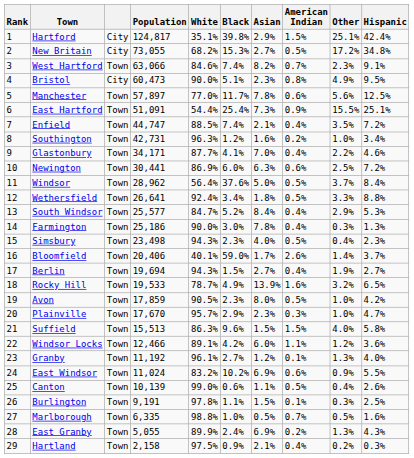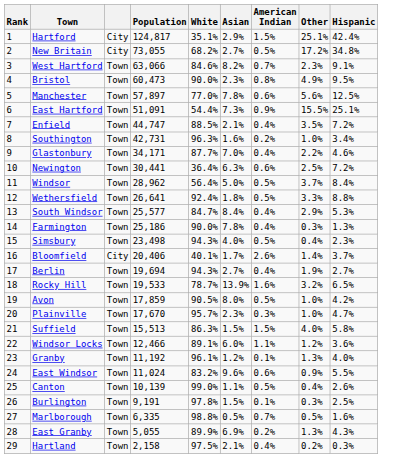 <table class="wikitable sortable">
 <tr valign=bottom>
 <th>Rank</th>
 <th>Town</th>
 <th></th>
 <th>Population</th>
 <th>White</th>
-<th>Black</th>
 <th>Asian</th>
 <th>American<br>Indian</th>
 <th>Other</th>
 <th>Hispanic</th>
 </tr>
 <tr>
 <td>1</td>
 <td><a href='#'>Hartford</a></td>
 <td>City</td>
 <td>124,817</td>
 <td>35.1%</td>
-<td>39.8%</td>
 <td>2.9%</td>
 <td>1.5%</td>
 <td>25.1%</td>
 <td>42.4%</td>
 </tr>
 <tr>
 <td>2</td>
 <td><a href='#'>New Britain</a></td>
 <td>City</td>
 <td>73,055</td>
 <td>68.2%</td>
-<td>15.3%</td>
 <td>2.7%</td>
 <td>0.5%</td>
 <td>17.2%</td>
 <td>34.8%</td>
 </tr>
 <tr>
 <td>3</td>
 <td><a href='#'>West Hartford</a></td>
 <td>Town</td>
 <td>63,066</td>
 <td>84.6%</td>
-<td>7.4%</td>
 <td>8.2%</td>
 <td>0.7%</td>
 <td>2.3%</td>
 <td>9.1%</td>
 </tr>
 <tr>
 <td>4</td>
 <td><a href='#'>Bristol</a></td>
-<td>City</td>
+<td>Town</td>
 <td>60,473</td>
 <td>90.0%</td>
-<td>5.1%</td>
 <td>2.3%</td>
 <td>0.8%</td>
 <td>4.9%</td>
 <td>9.5%</td>
 </tr>
 <tr>
 <td>5</td>
 <td><a href='#'>Manchester</a></td>
 <td>Town</td>
 <td>57,897</td>
 <td>77.0%</td>
-<td>11.7%</td>
 <td>7.8%</td>
 <td>0.6%</td>
 <td>5.6%</td>
 <td>12.5%</td>
 </tr>
 <tr>
 <td>6</td>
 <td><a href='#'>East Hartford</a></td>
 <td>Town</td>
 <td>51,091</td>
 <td>54.4%</td>
-<td>25.4%</td>
 <td>7.3%</td>
 <td>0.9%</td>
 <td>15.5%</td>
 <td>25.1%</td>
 </tr>
 <tr>
 <td>7</td>
 <td><a href='#'>Enfield</a></td>
 <td>Town</td>
 <td>44,747</td>
 <td>88.5%</td>
-<td>7.4%</td>
 <td>2.1%</td>
 <td>0.4%</td>
 <td>3.5%</td>
 <td>7.2%</td>
 </tr>
 <tr>
 <td>8</td>
 <td><a href='#'>Southington</a></td>
 <td>Town</td>
 <td>42,731</td>
 <td>96.3%</td>
-<td>1.2%</td>
 <td>1.6%</td>
 <td>0.2%</td>
 <td>1.0%</td>
 <td>3.4%</td>
 </tr>
 <tr>
 <td>9</td>
 <td><a href='#'>Glastonbury</a></td>
 <td>Town</td>
 <td>34,171</td>
 <td>87.7%</td>
-<td>4.1%</td>
 <td>7.0%</td>
 <td>0.4%</td>
 <td>2.2%</td>
 <td>4.6%</td>
 </tr>
 <tr>
 <td>10</td>
 <td><a href='#'>Newington</a></td>
 <td>Town</td>
 <td>30,441</td>
-<td>86.9%</td>
-<td>6.0%</td>
+<td>36.4%</td>
 <td>6.3%</td>
 <td>0.6%</td>
 <td>2.5%</td>
 <td>7.2%</td>
 </tr>
 <tr>
 <td>11</td>
 <td><a href='#'>Windsor</a></td>
 <td>Town</td>
 <td>28,962</td>
 <td>56.4%</td>
-<td>37.6%</td>
 <td>5.0%</td>
 <td>0.5%</td>
 <td>3.7%</td>
 <td>8.4%</td>
 </tr>
 <tr>
 <td>12</td>
 <td><a href='#'>Wethersfield</a></td>
 <td>Town</td>
 <td>26,641</td>
 <td>92.4%</td>
-<td>3.4%</td>
 <td>1.8%</td>
 <td>0.5%</td>
 <td>3.3%</td>
 <td>8.8%</td>
 </tr>
 <tr>
 <td>13</td>
 <td><a href='#'>South Windsor</a></td>
 <td>Town</td>
 <td>25,577</td>
 <td>84.7%</td>
-<td>5.2%</td>
 <td>8.4%</td>
 <td>0.4%</td>
 <td>2.9%</td>
 <td>5.3%</td>
 </tr>
 <tr>
 <td>14</td>
 <td><a href='#'>Farmington</a></td>
 <td>Town</td>
 <td>25,186</td>
 <td>90.0%</td>
-<td>3.0%</td>
 <td>7.8%</td>
 <td>0.4%</td>
 <td>0.3%</td>
 <td>1.3%</td>
 </tr>
 <tr>
 <td>15</td>
 <td><a href='#'>Simsbury</a></td>
 <td>Town</td>
 <td>23,498</td>
 <td>94.3%</td>
-<td>2.3%</td>
 <td>4.0%</td>
 <td>0.5%</td>
 <td>0.4%</td>
 <td>2.3%</td>
 </tr>
 <tr>
 <td>16</td>
 <td><a href='#'>Bloomfield</a></td>
-<td>Town</td>
+<td>City</td>
 <td>20,406</td>
 <td>40.1%</td>
-<td>59.0%</td>
 <td>1.7%</td>
 <td>2.6%</td>
 <td>1.4%</td>
 <td>3.7%</td>
 </tr>
 <tr>
 <td>17</td>
 <td><a href='#'>Berlin</a></td>
 <td>Town</td>
 <td>19,694</td>
 <td>94.3%</td>
-<td>1.5%</td>
 <td>2.7%</td>
 <td>0.4%</td>
 <td>1.9%</td>
 <td>2.7%</td>
 </tr>
 <tr>
 <td>18</td>
 <td><a href='#'>Rocky Hill</a></td>
 <td>Town</td>
 <td>19,533</td>
 <td>78.7%</td>
-<td>4.9%</td>
 <td>13.9%</td>
 <td>1.6%</td>
 <td>3.2%</td>
 <td>6.5%</td>
 </tr>
 <tr>
 <td>19</td>
 <td><a href='#'>Avon</a></td>
 <td>Town</td>
 <td>17,859</td>
 <td>90.5%</td>
-<td>2.3%</td>
 <td>8.0%</td>
 <td>0.5%</td>
 <td>1.0%</td>
 <td>4.2%</td>
 </tr>
 <tr>
 <td>20</td>
 <td><a href='#'>Plainville</a></td>
 <td>Town</td>
 <td>17,670</td>
 <td>95.7%</td>
-<td>2.9%</td>
 <td>2.3%</td>
 <td>0.3%</td>
 <td>1.0%</td>
 <td>4.7%</td>
 </tr>
 <tr>
 <td>21</td>
 <td><a href='#'>Suffield</a></td>
 <td>Town</td>
 <td>15,513</td>
 <td>86.3%</td>
-<td>9.6%</td>
 <td>1.5%</td>
 <td>1.5%</td>
 <td>4.0%</td>
 <td>5.8%</td>
 </tr>
 <tr>
 <td>22</td>
 <td><a href='#'>Windsor Locks</a></td>
 <td>Town</td>
 <td>12,466</td>
 <td>89.1%</td>
-<td>4.2%</td>
 <td>6.0%</td>
 <td>1.1%</td>
 <td>1.2%</td>
 <td>3.6%</td>
 </tr>
 <tr>
 <td>23</td>
 <td><a href='#'>Granby</a></td>
 <td>Town</td>
 <td>11,192</td>
 <td>96.1%</td>
-<td>2.7%</td>
 <td>1.2%</td>
 <td>0.1%</td>
 <td>1.3%</td>
 <td>4.0%</td>
 </tr>
 <tr>
 <td>24</td>
 <td><a href='#'>East Windsor</a></td>
 <td>Town</td>
 <td>11,024</td>
 <td>83.2%</td>
-<td>10.2%</td>
-<td>6.9%</td>
+<td>9.6%</td>
 <td>0.6%</td>
 <td>0.9%</td>
 <td>5.5%</td>
 </tr>
 <tr>
 <td>25</td>
 <td><a href='#'>Canton</a></td>
 <td>Town</td>
 <td>10,139</td>
 <td>99.0%</td>
-<td>0.6%</td>
 <td>1.1%</td>
 <td>0.5%</td>
 <td>0.4%</td>
 <td>2.6%</td>
 </tr>
 <tr>
 <td>26</td>
 <td><a href='#'>Burlington</a></td>
 <td>Town</td>
 <td>9,191</td>
 <td>97.8%</td>
-<td>1.1%</td>
 <td>1.5%</td>
 <td>0.1%</td>
 <td>0.3%</td>
 <td>2.5%</td>
 </tr>
 <tr>
 <td>27</td>
 <td><a href='#'>Marlborough</a></td>
 <td>Town</td>
 <td>6,335</td>
 <td>98.8%</td>
-<td>1.0%</td>
 <td>0.5%</td>
 <td>0.7%</td>
 <td>0.5%</td>
 <td>1.6%</td>
 </tr>
 <tr>
 <td>28</td>
 <td><a href='#'>East Granby</a></td>
 <td>Town</td>
 <td>5,055</td>
 <td>89.9%</td>
-<td>2.4%</td>
 <td>6.9%</td>
 <td>0.2%</td>
 <td>1.3%</td>
 <td>4.3%</td>
 </tr>
 <tr>
 <td>29</td>
 <td><a href='#'>Hartland</a></td>
 <td>Town</td>
 <td>2,158</td>
 <td>97.5%</td>
-<td>0.9%</td>
 <td>2.1%</td>
 <td>0.4%</td>
 <td>0.2%</td>
 <td>0.3%</td>
 </tr>
 </table>
